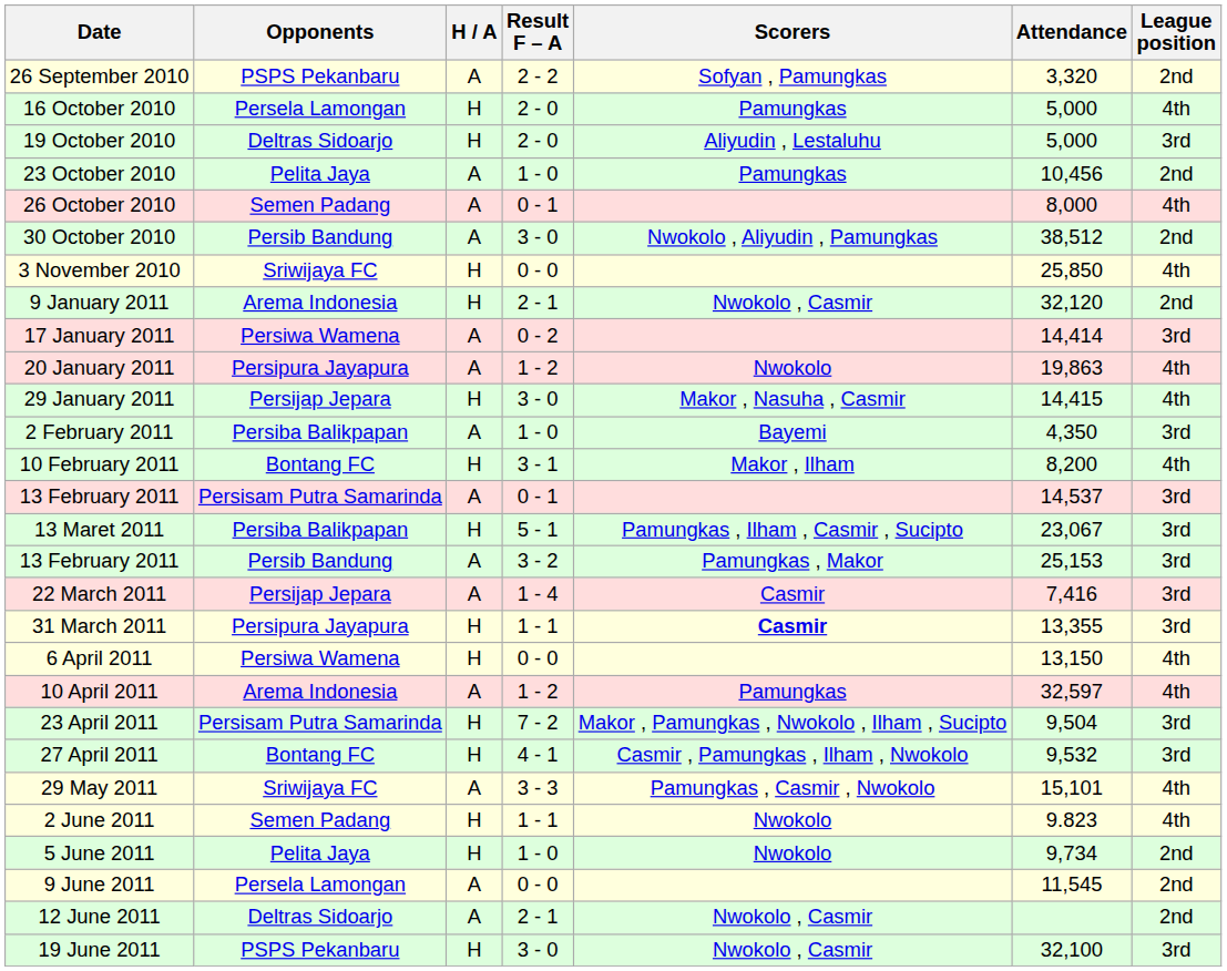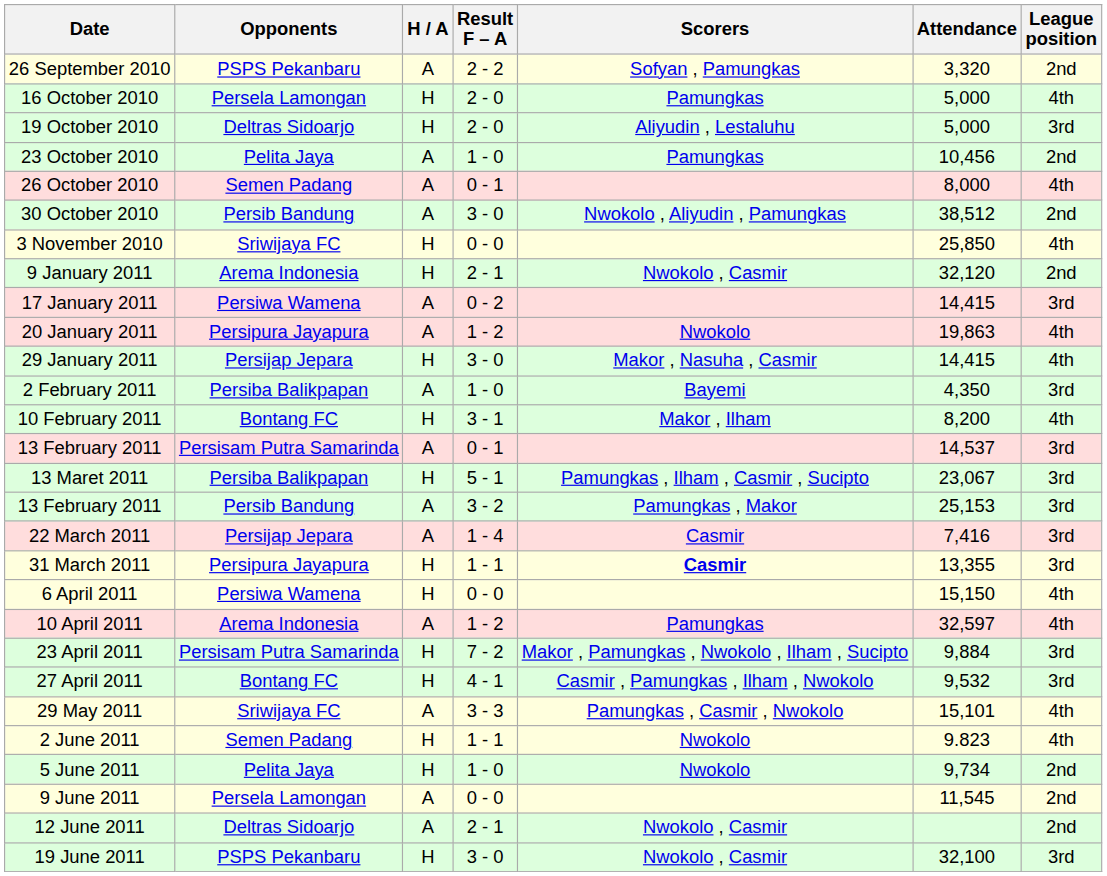 <table class="wikitable" style="text-align:center">
 <tr>
 <th class="sortable">Date</th>
 <th>Opponents</th>
 <th>H / A</th>
 <th>Result<br>F – A</th>
 <th>Scorers</th>
 <th>Attendance</th>
 <th>League<br>position</th>
 </tr>
 <tr style="background:#ffd;">
 <td>26 September 2010</td>
 <td><a href='#'>PSPS Pekanbaru</a></td>
 <td>A</td>
 <td>2 - 2</td>
 <td><a href='#'>Sofyan</a> , <a href='#'>Pamungkas</a> </td>
 <td>3,320</td>
 <td>2nd</td>
 </tr>
 <tr style="background:#dfd;">
 <td>16 October 2010</td>
 <td><a href='#'>Persela Lamongan</a></td>
 <td>H</td>
 <td>2 - 0</td>
 <td><a href='#'>Pamungkas</a> </td>
 <td>5,000</td>
 <td>4th</td>
 </tr>
 <tr style="background:#dfd;">
 <td>19 October 2010</td>
 <td><a href='#'>Deltras Sidoarjo</a></td>
 <td>H</td>
 <td>2 - 0</td>
 <td><a href='#'>Aliyudin</a> , <a href='#'>Lestaluhu</a> </td>
 <td>5,000</td>
 <td>3rd</td>
 </tr>
 <tr style="background:#dfd;">
 <td>23 October 2010</td>
 <td><a href='#'>Pelita Jaya</a></td>
 <td>A</td>
 <td>1 - 0</td>
 <td><a href='#'>Pamungkas</a> </td>
 <td>10,456</td>
 <td>2nd</td>
 </tr>
 <tr style="background:#fdd;">
 <td>26 October 2010</td>
 <td><a href='#'>Semen Padang</a></td>
 <td>A</td>
 <td>0 - 1</td>
 <td></td>
 <td>8,000</td>
 <td>4th</td>
 </tr>
 <tr style="background:#dfd;">
 <td>30 October 2010</td>
 <td><a href='#'>Persib Bandung</a></td>
 <td>A</td>
 <td>3 - 0</td>
 <td><a href='#'>Nwokolo</a> , <a href='#'>Aliyudin</a> , <a href='#'>Pamungkas</a> </td>
 <td>38,512</td>
 <td>2nd</td>
 </tr>
 <tr style="background:#ffd;">
 <td>3 November 2010</td>
 <td><a href='#'>Sriwijaya FC</a></td>
 <td>H</td>
 <td>0 - 0</td>
 <td></td>
 <td>25,850</td>
 <td>4th</td>
 </tr>
 <tr style="background:#dfd;">
 <td>9 January 2011</td>
 <td><a href='#'>Arema Indonesia</a></td>
 <td>H</td>
 <td>2 - 1</td>
 <td><a href='#'>Nwokolo</a> , <a href='#'>Casmir</a> </td>
 <td>32,120</td>
 <td>2nd</td>
 </tr>
 <tr style="background:#fdd;">
 <td>17 January 2011</td>
 <td><a href='#'>Persiwa Wamena</a></td>
 <td>A</td>
 <td>0 - 2</td>
 <td></td>
-<td>14,414</td>
+<td>14,415</td>
 <td>3rd</td>
 </tr>
 <tr style="background:#fdd;">
 <td>20 January 2011</td>
 <td><a href='#'>Persipura Jayapura</a></td>
 <td>A</td>
 <td>1 - 2</td>
 <td><a href='#'>Nwokolo</a> </td>
 <td>19,863</td>
 <td>4th</td>
 </tr>
 <tr style="background:#dfd;">
 <td>29 January 2011</td>
 <td><a href='#'>Persijap Jepara</a></td>
 <td>H</td>
 <td>3 - 0</td>
 <td><a href='#'>Makor</a> , <a href='#'>Nasuha</a> , <a href='#'>Casmir</a> </td>
 <td>14,415</td>
 <td>4th</td>
 </tr>
 <tr style="background:#dfd;">
 <td>2 February 2011</td>
 <td><a href='#'>Persiba Balikpapan</a></td>
 <td>A</td>
 <td>1 - 0</td>
 <td><a href='#'>Bayemi</a> </td>
 <td>4,350</td>
 <td>3rd</td>
 </tr>
 <tr style="background:#dfd;">
 <td>10 February 2011</td>
 <td><a href='#'>Bontang FC</a></td>
 <td>H</td>
 <td>3 - 1</td>
 <td><a href='#'>Makor</a> , <a href='#'>Ilham</a> </td>
 <td>8,200</td>
 <td>4th</td>
 </tr>
 <tr style="background:#fdd;">
 <td>13 February 2011</td>
 <td><a href='#'>Persisam Putra Samarinda</a></td>
 <td>A</td>
 <td>0 - 1</td>
 <td></td>
 <td>14,537</td>
 <td>3rd</td>
 </tr>
 <tr style="background:#dfd;">
 <td>13 Maret 2011</td>
 <td><a href='#'>Persiba Balikpapan</a></td>
 <td>H</td>
 <td>5 - 1</td>
 <td><a href='#'>Pamungkas</a> , <a href='#'>Ilham</a> , <a href='#'>Casmir</a> , <a href='#'>Sucipto</a> </td>
 <td>23,067</td>
 <td>3rd</td>
 </tr>
 <tr style="background:#dfd;">
 <td>13 February 2011</td>
 <td><a href='#'>Persib Bandung</a></td>
 <td>A</td>
 <td>3 - 2</td>
 <td><a href='#'>Pamungkas</a> , <a href='#'>Makor</a> </td>
 <td>25,153</td>
 <td>3rd</td>
 </tr>
 <tr style="background:#fdd;">
 <td>22 March 2011</td>
 <td><a href='#'>Persijap Jepara</a></td>
 <td>A</td>
 <td>1 - 4</td>
 <td><a href='#'>Casmir</a> </td>
 <td>7,416</td>
 <td>3rd</td>
 </tr>
 <tr style="background:#ffd;">
 <td>31 March 2011</td>
 <td><a href='#'>Persipura Jayapura</a></td>
 <td>H</td>
 <td>1 - 1</td>
 <td><strong><a href='#'>Casmir</a> </strong></td>
 <td>13,355</td>
 <td>3rd</td>
 </tr>
 <tr style="background:#ffd;">
 <td>6 April 2011</td>
 <td><a href='#'>Persiwa Wamena</a></td>
 <td>H</td>
 <td>0 - 0</td>
 <td></td>
-<td>13,150</td>
+<td>15,150</td>
 <td>4th</td>
 </tr>
 <tr style="background:#fdd;">
 <td>10 April 2011</td>
 <td><a href='#'>Arema Indonesia</a></td>
 <td>A</td>
 <td>1 - 2</td>
 <td><a href='#'>Pamungkas</a> </td>
 <td>32,597</td>
 <td>4th</td>
 </tr>
 <tr style="background:#dfd;">
 <td>23 April 2011</td>
 <td><a href='#'>Persisam Putra Samarinda</a></td>
 <td>H</td>
 <td>7 - 2</td>
 <td><a href='#'>Makor</a> , <a href='#'>Pamungkas</a> , <a href='#'>Nwokolo</a> , <a href='#'>Ilham</a> , <a href='#'>Sucipto</a> </td>
-<td>9,504</td>
+<td>9,884</td>
 <td>3rd</td>
 </tr>
 <tr style="background:#dfd;">
 <td>27 April 2011</td>
 <td><a href='#'>Bontang FC</a></td>
 <td>H</td>
 <td>4 - 1</td>
 <td><a href='#'>Casmir</a> , <a href='#'>Pamungkas</a> , <a href='#'>Ilham</a> , <a href='#'>Nwokolo</a> </td>
 <td>9,532</td>
 <td>3rd</td>
 </tr>
 <tr style="background:#ffd;">
 <td>29 May 2011</td>
 <td><a href='#'>Sriwijaya FC</a></td>
 <td>A</td>
 <td>3 - 3</td>
 <td><a href='#'>Pamungkas</a> , <a href='#'>Casmir</a> , <a href='#'>Nwokolo</a> </td>
 <td>15,101</td>
 <td>4th</td>
 </tr>
 <tr style="background:#ffd;">
 <td>2 June 2011</td>
 <td><a href='#'>Semen Padang</a></td>
 <td>H</td>
 <td>1 - 1</td>
 <td><a href='#'>Nwokolo</a> </td>
 <td>9.823</td>
 <td>4th</td>
 </tr>
 <tr style="background:#dfd;">
 <td>5 June 2011</td>
 <td><a href='#'>Pelita Jaya</a></td>
 <td>H</td>
 <td>1 - 0</td>
 <td><a href='#'>Nwokolo</a> </td>
 <td>9,734</td>
 <td>2nd</td>
 </tr>
 <tr style="background:#ffd;">
 <td>9 June 2011</td>
 <td><a href='#'>Persela Lamongan</a></td>
 <td>A</td>
 <td>0 - 0</td>
 <td></td>
 <td>11,545</td>
 <td>2nd</td>
 </tr>
 <tr style="background:#dfd;">
 <td>12 June 2011</td>
 <td><a href='#'>Deltras Sidoarjo</a></td>
 <td>A</td>
 <td>2 - 1</td>
 <td><a href='#'>Nwokolo</a> , <a href='#'>Casmir</a> </td>
 <td></td>
 <td>2nd</td>
 </tr>
 <tr style="background:#dfd;">
 <td>19 June 2011</td>
 <td><a href='#'>PSPS Pekanbaru</a></td>
 <td>H</td>
 <td>3 - 0</td>
 <td><a href='#'>Nwokolo</a> , <a href='#'>Casmir</a> </td>
 <td>32,100</td>
 <td>3rd</td>
 </tr>
 </table>
